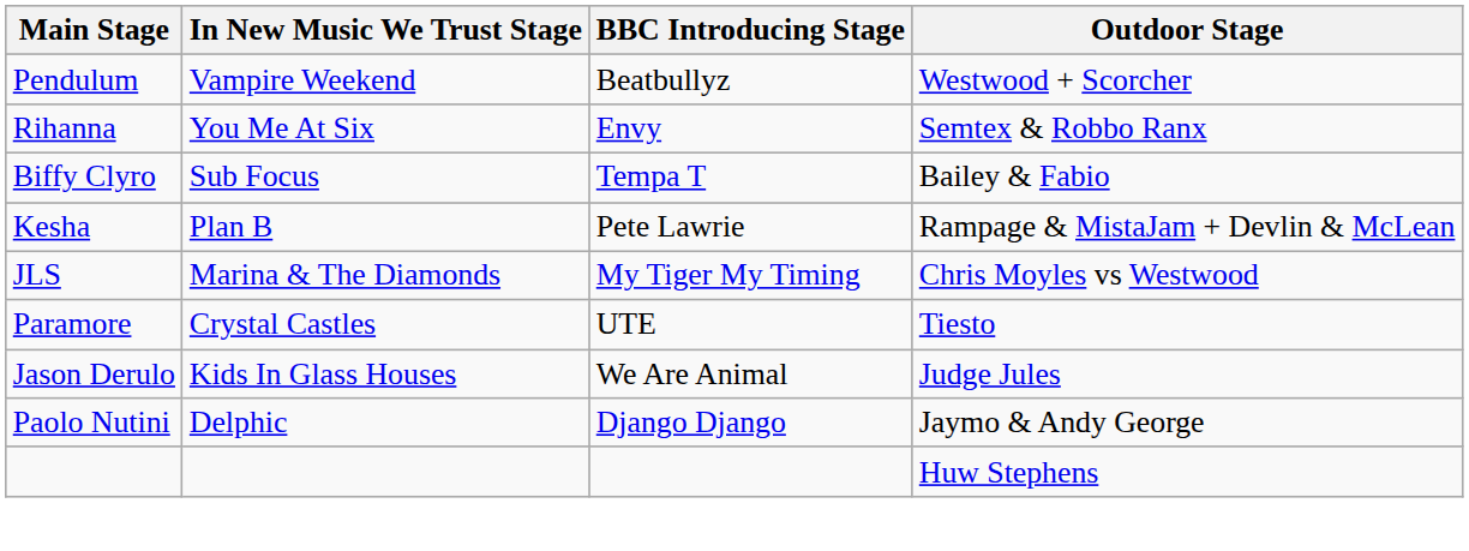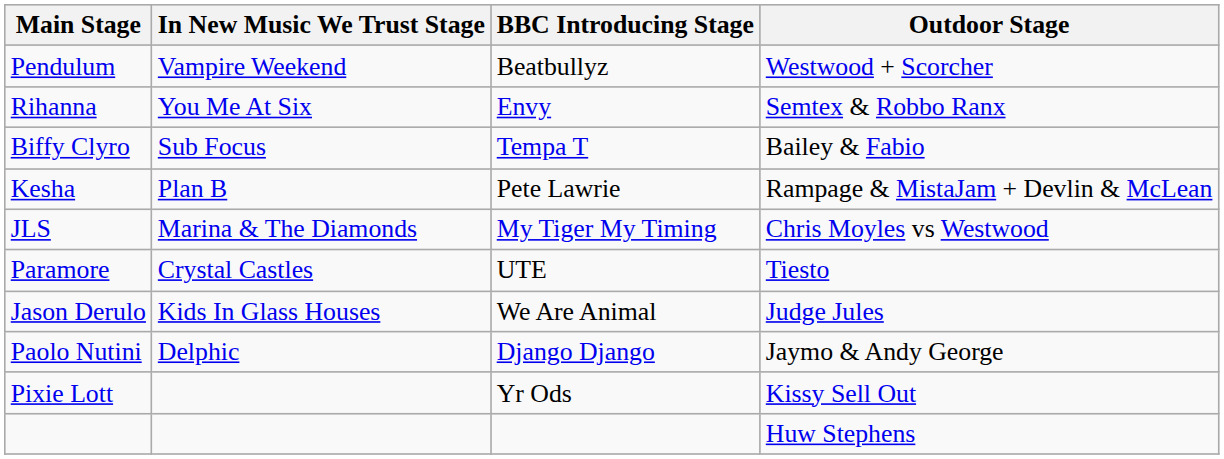 <table class="wikitable">
 <tr>
 <th>Main Stage</th>
 <th>In New Music We Trust Stage</th>
 <th>BBC Introducing Stage</th>
 <th>Outdoor Stage</th>
 </tr>
 <tr>
 <td><a href='#'>Pendulum</a></td>
 <td><a href='#'>Vampire Weekend</a></td>
 <td>Beatbullyz</td>
 <td><a href='#'>Westwood</a> + <a href='#'>Scorcher</a></td>
 </tr>
 <tr>
 <td><a href='#'>Rihanna</a></td>
 <td><a href='#'>You Me At Six</a></td>
 <td><a href='#'>Envy</a></td>
 <td><a href='#'>Semtex</a> & <a href='#'>Robbo Ranx</a></td>
 </tr>
 <tr>
 <td><a href='#'>Biffy Clyro</a></td>
 <td><a href='#'>Sub Focus</a></td>
 <td><a href='#'>Tempa T</a></td>
 <td>Bailey & <a href='#'>Fabio</a></td>
 </tr>
 <tr>
 <td><a href='#'>Kesha</a></td>
 <td><a href='#'>Plan B</a></td>
 <td>Pete Lawrie</td>
 <td>Rampage & <a href='#'>MistaJam</a> + Devlin & <a href='#'>McLean</a></td>
 </tr>
 <tr>
 <td><a href='#'>JLS</a></td>
 <td><a href='#'>Marina & The Diamonds</a></td>
 <td><a href='#'>My Tiger My Timing</a></td>
 <td><a href='#'>Chris Moyles</a> vs <a href='#'>Westwood</a></td>
 </tr>
 <tr>
 <td><a href='#'>Paramore</a></td>
 <td><a href='#'>Crystal Castles</a></td>
 <td>UTE</td>
 <td><a href='#'>Tiesto</a></td>
 </tr>
 <tr>
 <td><a href='#'>Jason Derulo</a></td>
 <td><a href='#'>Kids In Glass Houses</a></td>
 <td>We Are Animal</td>
 <td><a href='#'>Judge Jules</a></td>
 </tr>
 <tr>
 <td><a href='#'>Paolo Nutini</a></td>
 <td><a href='#'>Delphic</a></td>
 <td><a href='#'>Django Django</a></td>
 <td>Jaymo & Andy George</td>
 </tr>
 <tr>
+<td><a href='#'>Pixie Lott</a></td>
+<td></td>
+<td>Yr Ods</td>
+<td><a href='#'>Kissy Sell Out</a></td>
+</tr>
+<tr>
 <td></td>
 <td></td>
 <td></td>
 <td><a href='#'>Huw Stephens</a></td>
 </tr>
 </table>
